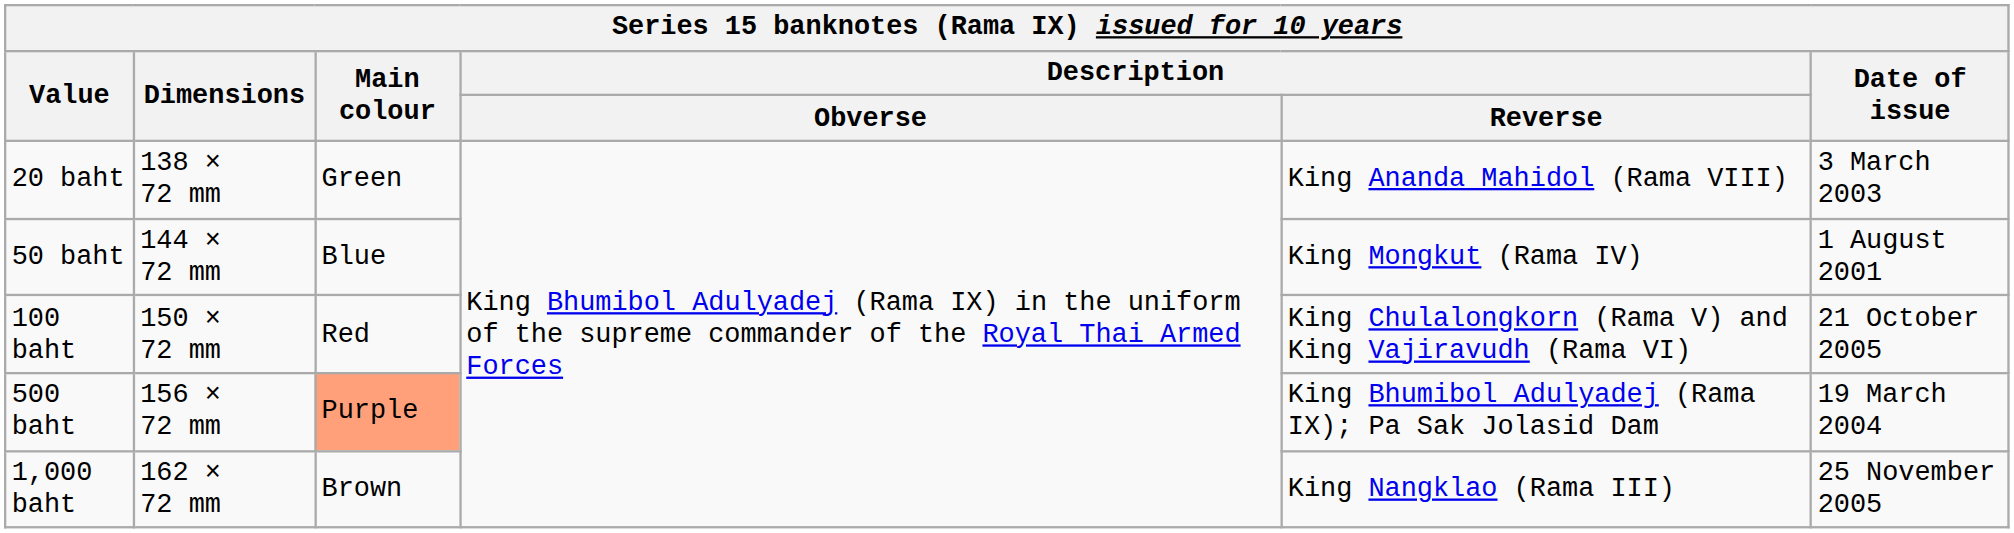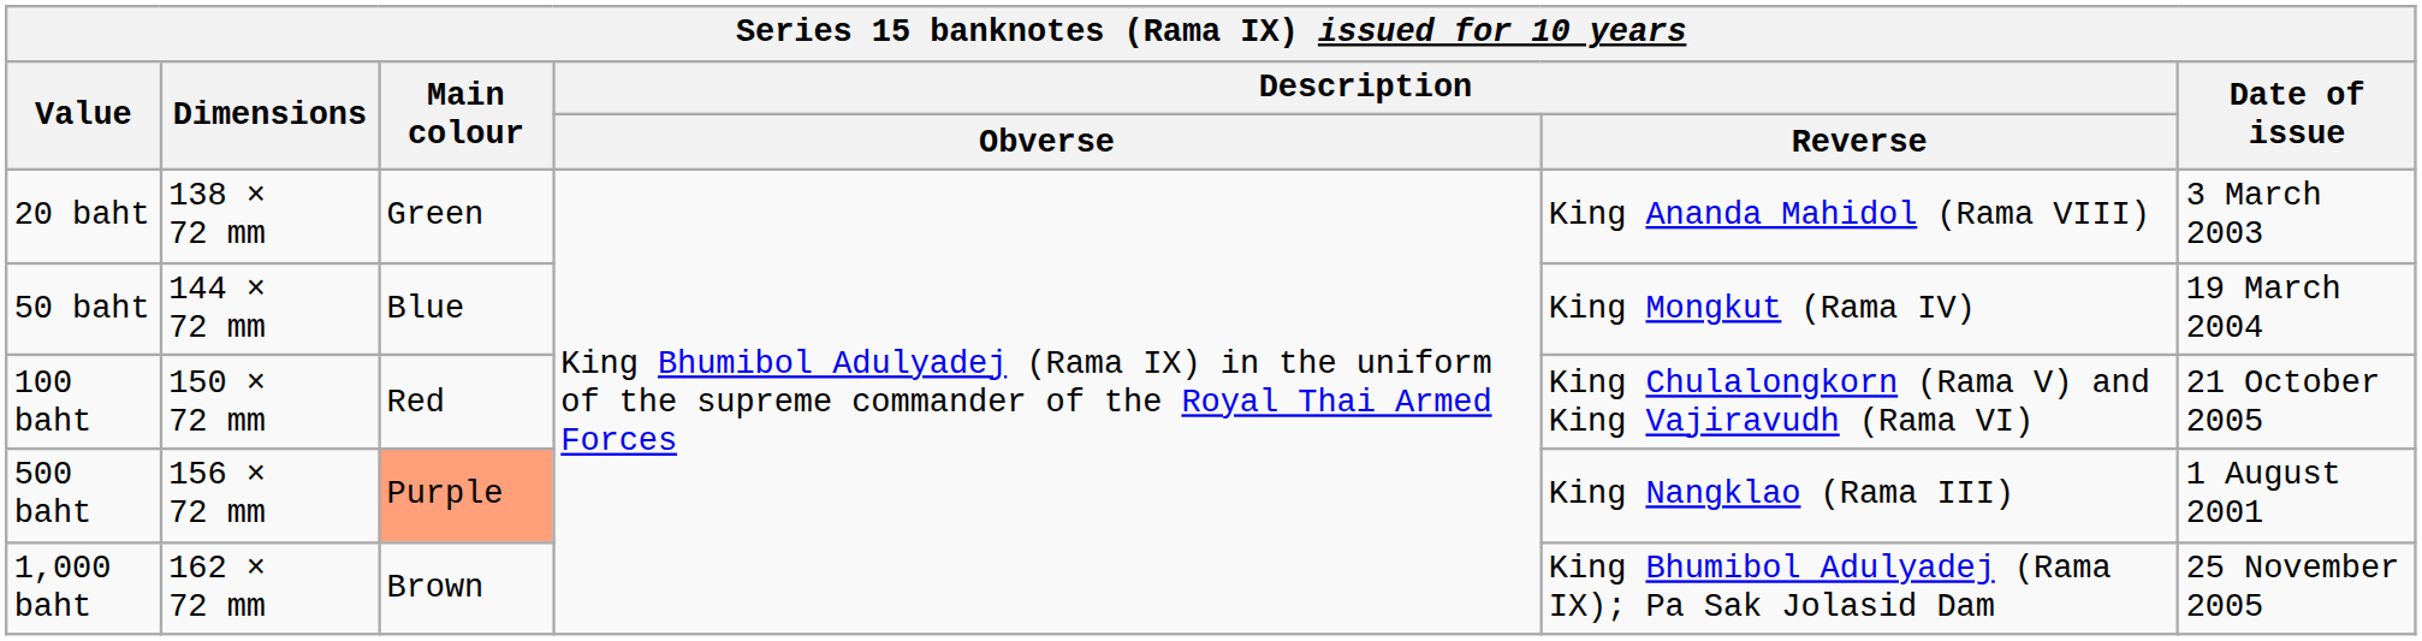 <table class="wikitable" style="font-size: 90%" style="width:100%; text-align: center">
 <tr>
 <th colspan="6">Series 15 banknotes (Rama IX) <em><u>issued for 10 years</u></em></th>
 </tr>
 <tr>
 <th rowspan="2">Value</th>
 <th rowspan="2">Dimensions</th>
 <th rowspan="2">Main colour</th>
 <th colspan="2">Description</th>
 <th rowspan="2">Date of issue</th>
 </tr>
 <tr>
 <th>Obverse</th>
 <th>Reverse</th>
 </tr>
 <tr>
 <td>20 baht</td>
 <td>138 × 72 mm</td>
 <td>Green</td>
 <td rowspan="5">King <a href='#'>Bhumibol Adulyadej</a> (Rama IX) in the uniform of the supreme commander of the <a href='#'>Royal Thai Armed Forces</a></td>
 <td>King <a href='#'>Ananda Mahidol</a> (Rama VIII)</td>
 <td>3 March 2003</td>
 </tr>
 <tr>
 <td>50 baht</td>
 <td>144 × 72 mm</td>
 <td>Blue</td>
 <td>King <a href='#'>Mongkut</a> (Rama IV)</td>
-<td>1 August 2001</td>
+<td>19 March 2004</td>
 </tr>
 <tr>
 <td>100 baht</td>
 <td>150 × 72 mm</td>
 <td>Red</td>
 <td>King <a href='#'>Chulalongkorn</a> (Rama V) and King <a href='#'>Vajiravudh</a> (Rama VI)</td>
 <td>21 October 2005</td>
 </tr>
 <tr>
 <td>500 baht</td>
 <td>156 × 72 mm</td>
 <td style="background: lightsalmon;">Purple</td>
-<td>King <a href='#'>Bhumibol Adulyadej</a> (Rama IX); Pa Sak Jolasid Dam</td>
-<td>19 March 2004</td>
+<td>King <a href='#'>Nangklao</a> (Rama III)</td>
+<td>1 August 2001</td>
 </tr>
 <tr>
 <td>1,000 baht</td>
 <td>162 × 72 mm</td>
 <td>Brown</td>
-<td>King <a href='#'>Nangklao</a> (Rama III)</td>
+<td>King <a href='#'>Bhumibol Adulyadej</a> (Rama IX); Pa Sak Jolasid Dam</td>
 <td>25 November 2005</td>
 </tr>
 </table>
